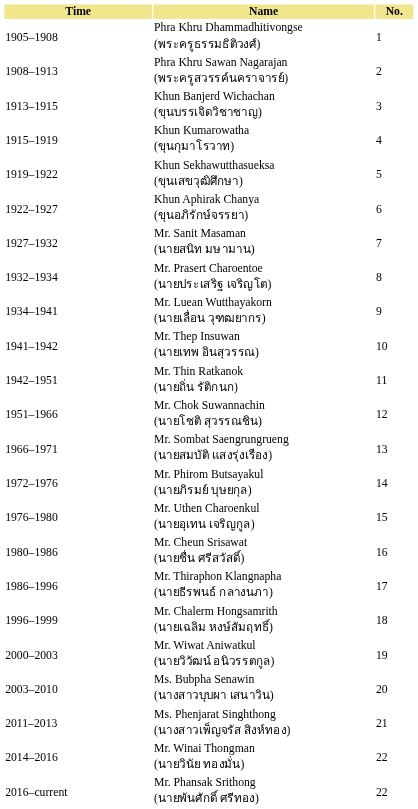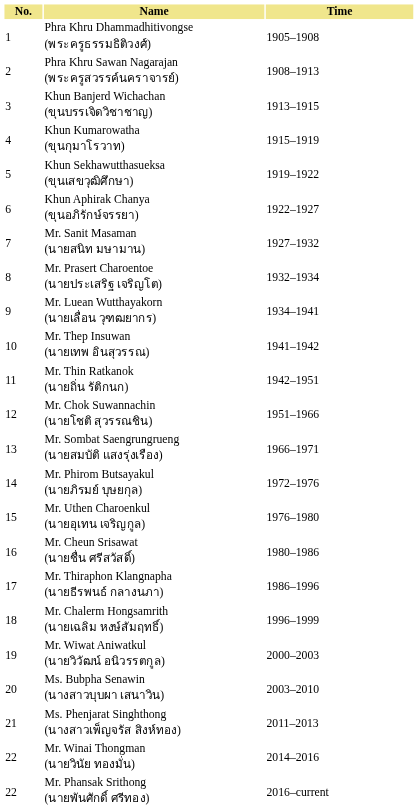 <table class="PrvPe0b">
 <tr>
+<th width="50" style="background: Khaki;text-align: center;">No.</th>
+<th width="300" style="background: Khaki;text-align: center;">Name</th>
 <th width="200" style="background: Khaki;text-align: center;">Time</th>
-<th width="300" style="background: Khaki;text-align: center;">Name</th>
-<th width="50" style="background: Khaki;text-align: center;">No.</th>
 </tr>
 <tr>
+<td>1</td>
+<td>Phra Khru Dhammadhitivongse <br> (พระครูธรรมธิติวงศ์)</td>
 <td>1905–1908</td>
-<td>Phra Khru Dhammadhitivongse <br> (พระครูธรรมธิติวงศ์)</td>
-<td>1</td>
 </tr>
 <tr>
+<td>2</td>
+<td>Phra Khru Sawan Nagarajan <br> (พระครูสวรรค์นคราจารย์)</td>
 <td>1908–1913</td>
-<td>Phra Khru Sawan Nagarajan <br> (พระครูสวรรค์นคราจารย์)</td>
-<td>2</td>
 </tr>
 <tr>
+<td>3</td>
+<td>Khun Banjerd Wichachan <br> (ขุนบรรเจิดวิชาชาญ)</td>
 <td>1913–1915</td>
-<td>Khun Banjerd Wichachan <br> (ขุนบรรเจิดวิชาชาญ)</td>
-<td>3</td>
 </tr>
 <tr>
+<td>4</td>
+<td>Khun Kumarowatha <br> (ขุนกุมาโรวาท)</td>
 <td>1915–1919</td>
-<td>Khun Kumarowatha <br> (ขุนกุมาโรวาท)</td>
-<td>4</td>
 </tr>
 <tr>
+<td>5</td>
+<td>Khun Sekhawutthasueksa <br> (ขุนเสขวุฒิศึกษา)</td>
 <td>1919–1922</td>
-<td>Khun Sekhawutthasueksa <br> (ขุนเสขวุฒิศึกษา)</td>
-<td>5</td>
 </tr>
 <tr>
+<td>6</td>
+<td>Khun Aphirak Chanya <br> (ขุนอภิรักษ์จรรยา)</td>
 <td>1922–1927</td>
-<td>Khun Aphirak Chanya <br> (ขุนอภิรักษ์จรรยา)</td>
-<td>6</td>
 </tr>
 <tr>
+<td>7</td>
+<td>Mr. Sanit Masaman <br> (นายสนิท มษามาน)</td>
 <td>1927–1932</td>
-<td>Mr. Sanit Masaman <br> (นายสนิท มษามาน)</td>
-<td>7</td>
 </tr>
 <tr>
+<td>8</td>
+<td>Mr. Prasert Charoentoe <br> (นายประเสริฐ เจริญโต)</td>
 <td>1932–1934</td>
-<td>Mr. Prasert Charoentoe <br> (นายประเสริฐ เจริญโต)</td>
-<td>8</td>
 </tr>
 <tr>
+<td>9</td>
+<td>Mr. Luean Wutthayakorn <br> (นายเลื่อน วุฑฒยากร)</td>
 <td>1934–1941</td>
-<td>Mr. Luean Wutthayakorn <br> (นายเลื่อน วุฑฒยากร)</td>
-<td>9</td>
 </tr>
 <tr>
+<td>10</td>
+<td>Mr. Thep Insuwan <br> (นายเทพ อินสุวรรณ)</td>
 <td>1941–1942</td>
-<td>Mr. Thep Insuwan <br> (นายเทพ อินสุวรรณ)</td>
-<td>10</td>
 </tr>
 <tr>
+<td>11</td>
+<td>Mr. Thin Ratkanok <br> (นายถิ่น รัติกนก)</td>
 <td>1942–1951</td>
-<td>Mr. Thin Ratkanok <br> (นายถิ่น รัติกนก)</td>
-<td>11</td>
 </tr>
 <tr>
+<td>12</td>
+<td>Mr. Chok Suwannachin <br> (นายโชติ สุวรรณชิน)</td>
 <td>1951–1966</td>
-<td>Mr. Chok Suwannachin <br> (นายโชติ สุวรรณชิน)</td>
-<td>12</td>
 </tr>
 <tr>
+<td>13</td>
+<td>Mr. Sombat Saengrungrueng <br> (นายสมบัติ แสงรุ่งเรือง)</td>
 <td>1966–1971</td>
-<td>Mr. Sombat Saengrungrueng <br> (นายสมบัติ แสงรุ่งเรือง)</td>
-<td>13</td>
 </tr>
 <tr>
+<td>14</td>
+<td>Mr. Phirom Butsayakul <br> (นายภิรมย์ บุษยกุล)</td>
 <td>1972–1976</td>
-<td>Mr. Phirom Butsayakul <br> (นายภิรมย์ บุษยกุล)</td>
-<td>14</td>
 </tr>
 <tr>
+<td>15</td>
+<td>Mr. Uthen Charoenkul <br> (นายอุเทน เจริญกูล)</td>
 <td>1976–1980</td>
-<td>Mr. Uthen Charoenkul <br> (นายอุเทน เจริญกูล)</td>
-<td>15</td>
 </tr>
 <tr>
+<td>16</td>
+<td>Mr. Cheun Srisawat <br> (นายชื่น ศรีสวัสดิ์)</td>
 <td>1980–1986</td>
-<td>Mr. Cheun Srisawat <br> (นายชื่น ศรีสวัสดิ์)</td>
-<td>16</td>
 </tr>
 <tr>
+<td>17</td>
+<td>Mr. Thiraphon Klangnapha <br> (นายธีรพนธ์ กลางนภา)</td>
 <td>1986–1996</td>
-<td>Mr. Thiraphon Klangnapha <br> (นายธีรพนธ์ กลางนภา)</td>
-<td>17</td>
 </tr>
 <tr>
+<td>18</td>
+<td>Mr. Chalerm Hongsamrith <br> (นายเฉลิม หงษ์สัมฤทธิ์)</td>
 <td>1996–1999</td>
-<td>Mr. Chalerm Hongsamrith <br> (นายเฉลิม หงษ์สัมฤทธิ์)</td>
-<td>18</td>
 </tr>
 <tr>
+<td>19</td>
+<td>Mr. Wiwat Aniwatkul <br> (นายวิวัฒน์ อนิวรรตกูล)</td>
 <td>2000–2003</td>
-<td>Mr. Wiwat Aniwatkul <br> (นายวิวัฒน์ อนิวรรตกูล)</td>
-<td>19</td>
 </tr>
 <tr>
+<td>20</td>
+<td>Ms. Bubpha Senawin <br> (นางสาวบุบผา เสนาวิน)</td>
 <td>2003–2010</td>
-<td>Ms. Bubpha Senawin <br> (นางสาวบุบผา เสนาวิน)</td>
-<td>20</td>
 </tr>
 <tr>
+<td>21</td>
+<td>Ms. Phenjarat Singhthong <br> (นางสาวเพ็ญจรัส สิงห์ทอง)</td>
 <td>2011–2013</td>
-<td>Ms. Phenjarat Singhthong <br> (นางสาวเพ็ญจรัส สิงห์ทอง)</td>
-<td>21</td>
 </tr>
 <tr>
+<td>22</td>
+<td>Mr. Winai Thongman <br> (นายวินัย ทองมั่น)</td>
 <td>2014–2016</td>
-<td>Mr. Winai Thongman <br> (นายวินัย ทองมั่น)</td>
-<td>22</td>
 </tr>
 <tr>
+<td>22</td>
+<td>Mr. Phansak Srithong <br> (นายพันศักดิ์ ศรีทอง)</td>
 <td>2016–current</td>
-<td>Mr. Phansak Srithong <br> (นายพันศักดิ์ ศรีทอง)</td>
-<td>22</td>
 </tr>
 </table>
